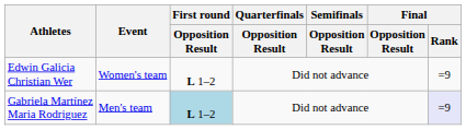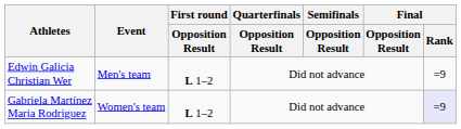 <table class="wikitable" style="font-size:89%">
 <tr>
 <th rowspan="2">Athletes</th>
 <th rowspan="2">Event</th>
 <th>First round</th>
 <th>Quarterfinals</th>
 <th>Semifinals</th>
 <th colspan="2">Final</th>
 </tr>
 <tr>
 <th>Opposition<br>Result</th>
 <th>Opposition<br>Result</th>
 <th>Opposition<br>Result</th>
 <th>Opposition<br>Result</th>
 <th>Rank</th>
 </tr>
 <tr align=center>
 <td align=left><a href='#'>Edwin Galicia</a><br><a href='#'>Christian Wer</a></td>
-<td align=left><a href='#'>Women's team</a></td>
+<td align=left><a href='#'>Men's team</a></td>
 <td><br><strong>L</strong> 1–2</td>
 <td colspan="3">Did not advance</td>
 <td>=9</td>
 </tr>
 <tr align=center>
 <td align=left><a href='#'>Gabriela Martínez</a><br><a href='#'>Maria Rodriguez</a></td>
-<td align=left><a href='#'>Men's team</a></td>
-<td style="background: lightblue;"><br><strong>L</strong> 1–2</td>
+<td align=left><a href='#'>Women's team</a></td>
+<td><br><strong>L</strong> 1–2</td>
 <td colspan="3">Did not advance</td>
 <td style="background: lavender;">=9</td>
 </tr>
 </table>
